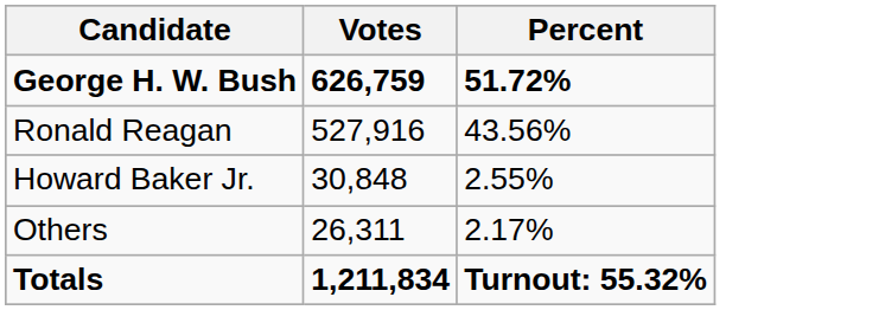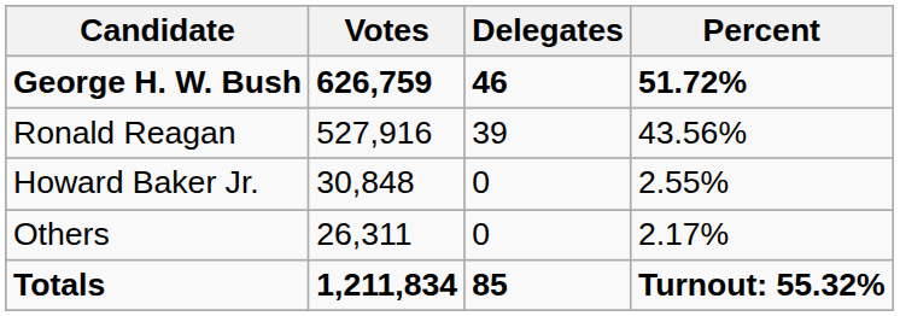 <table class="wikitable">
 <tr>
 <th>Candidate</th>
 <th>Votes</th>
+<th>Delegates</th>
 <th>Percent</th>
 </tr>
 <tr>
 <td><strong>George H. W. Bush</strong></td>
 <td><strong>626,759</strong></td>
+<td><strong>46</strong></td>
 <td><strong>51.72%</strong></td>
 </tr>
 <tr>
 <td>Ronald Reagan</td>
 <td>527,916</td>
+<td>39</td>
 <td>43.56%</td>
 </tr>
 <tr>
 <td>Howard Baker Jr.</td>
 <td>30,848</td>
+<td>0</td>
 <td>2.55%</td>
 </tr>
 <tr>
 <td>Others</td>
 <td>26,311</td>
+<td>0</td>
 <td>2.17%</td>
 </tr>
 <tr>
 <td><strong>Totals</strong></td>
 <td><strong>1,211,834</strong></td>
+<td><strong>85</strong></td>
 <td><strong>Turnout: 55.32%</strong></td>
 </tr>
 </table>
